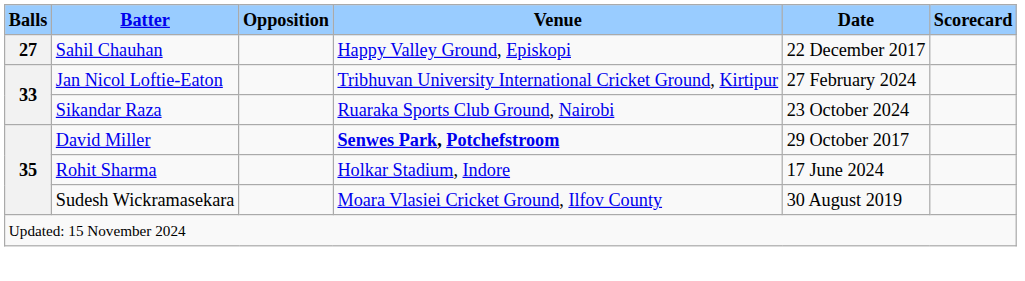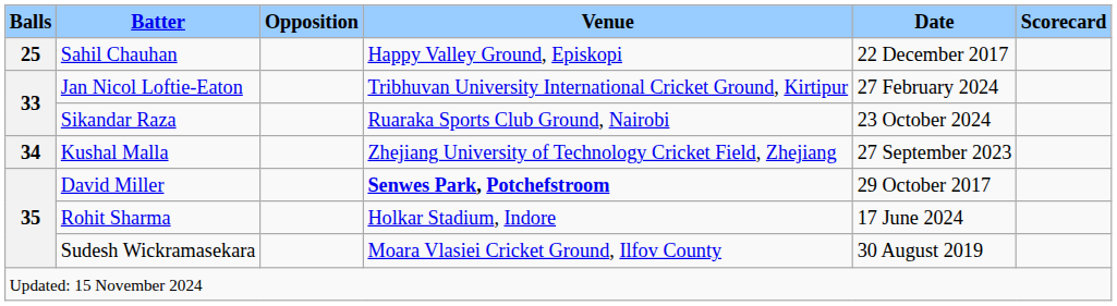 <table class="wikitable sortable defaultleft " style="font-size: 95%">
 <tr>
 <th scope="col" style="background-color:#9cf;">Balls</th>
 <th scope="col" style="background-color:#9cf;"><a href='#'>Batter</a></th>
 <th scope="col" style="background-color:#9cf;">Opposition</th>
 <th scope="col" style="background-color:#9cf;">Venue</th>
 <th scope="col" style="background-color:#9cf;">Date</th>
 <th scope="col" style="background-color:#9cf;">Scorecard</th>
 </tr>
 <tr>
-<th>27</th>
+<th>25</th>
 <td> <a href='#'>Sahil Chauhan</a></td>
 <td></td>
 <td><a href='#'>Happy Valley Ground</a>, <a href='#'>Episkopi</a></td>
 <td>22 December 2017</td>
 <td></td>
 </tr>
 <tr>
 <th rowspan="2" align="center">33</th>
 <td> <a href='#'>Jan Nicol Loftie-Eaton</a></td>
 <td></td>
 <td><a href='#'>Tribhuvan University International Cricket Ground</a>, <a href='#'>Kirtipur</a></td>
 <td>27 February 2024</td>
 <td></td>
 </tr>
 <tr>
 <td> <a href='#'>Sikandar Raza</a></td>
 <td></td>
 <td><a href='#'>Ruaraka Sports Club Ground</a>, <a href='#'>Nairobi</a></td>
 <td>23 October 2024</td>
+<td></td>
+</tr>
+<tr>
+<th>34</th>
+<td> <a href='#'>Kushal Malla</a></td>
+<td></td>
+<td><a href='#'>Zhejiang University of Technology Cricket Field</a>, <a href='#'>Zhejiang</a></td>
+<td>27 September 2023</td>
 <td></td>
 </tr>
 <tr>
 <th rowspan="3" scope="row">35</th>
 <td> <a href='#'>David Miller</a></td>
 <td></td>
 <td><strong><a href='#'>Senwes Park</a>, <a href='#'>Potchefstroom</a></strong></td>
 <td>29 October 2017</td>
 <td></td>
 </tr>
 <tr>
 <td> <a href='#'>Rohit Sharma</a></td>
 <td></td>
 <td><a href='#'>Holkar Stadium</a>, <a href='#'>Indore</a></td>
 <td>17 June 2024</td>
 <td></td>
 </tr>
 <tr>
 <td> Sudesh Wickramasekara</td>
 <td></td>
 <td><a href='#'>Moara Vlasiei Cricket Ground</a>, <a href='#'>Ilfov County</a></td>
 <td>30 August 2019</td>
 <td></td>
 </tr>
 <tr class="sortbottom">
 <td scope="row" colspan=6 style="text-align:left;"><small>Updated: 15 November 2024</small></td>
 </tr>
 </table>
